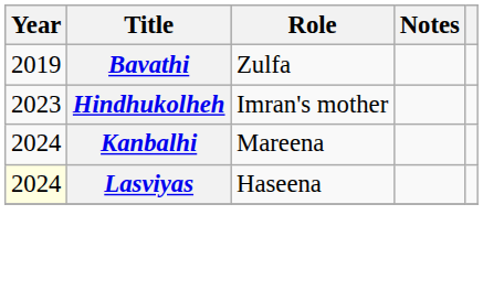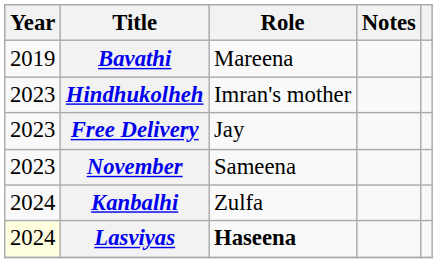 <table class="wikitable sortable plainrowheaders">
 <tr style="background:#ccc; text-align:center;">
 <th scope="col">Year</th>
 <th scope="col">Title</th>
 <th scope="col">Role</th>
 <th scope="col">Notes</th>
 <th scope="col" class="unsortable"></th>
 </tr>
 <tr>
 <td>2019</td>
 <th scope="row"><em><a href='#'>Bavathi</a></em></th>
-<td>Zulfa</td>
+<td>Mareena</td>
 <td></td>
 <td style="text-align: center;"></td>
 </tr>
 <tr>
 <td>2023</td>
 <th scope="row"><em><a href='#'>Hindhukolheh</a></em></th>
 <td>Imran's mother</td>
 <td></td>
 <td style="text-align: center;"></td>
 </tr>
 <tr>
+<td>2023</td>
+<th scope="row"><em><a href='#'>Free Delivery</a></em></th>
+<td>Jay</td>
+<td></td>
+<td style="text-align:center;"></td>
+</tr>
+<tr>
+<td>2023</td>
+<th scope="row"><em><a href='#'>November</a></em></th>
+<td>Sameena</td>
+<td></td>
+<td style="text-align: center;"></td>
+</tr>
+<tr>
 <td>2024</td>
 <th scope="row"><em><a href='#'>Kanbalhi</a></em></th>
-<td>Mareena</td>
+<td>Zulfa</td>
 <td></td>
 <td style="text-align:center;"></td>
 </tr>
 <tr>
 <td style="background: lightyellow;">2024</td>
 <th scope="row"><em><a href='#'>Lasviyas</a></em></th>
-<td>Haseena</td>
+<td><strong>Haseena</strong></td>
 <td></td>
 <td style="text-align:center;"></td>
 </tr>
 <tr>
 </tr>
 </table>
